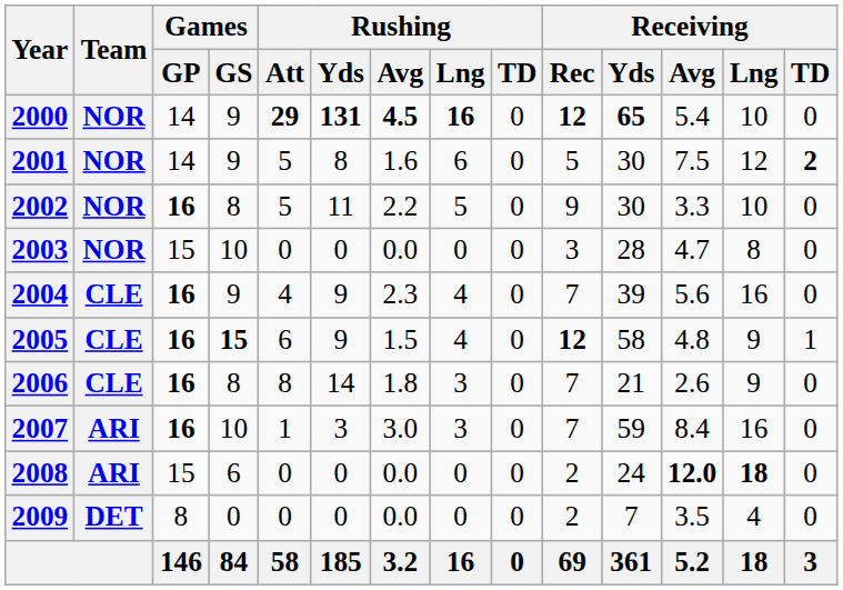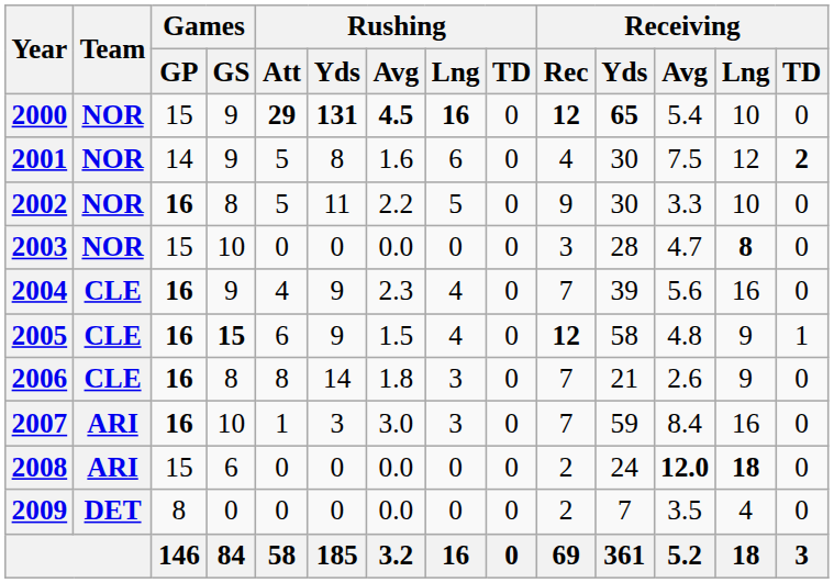 <table class="wikitable" style="text-align:center;">
 <tr>
 <th rowspan="2">Year</th>
 <th rowspan="2">Team</th>
 <th colspan="2">Games</th>
 <th colspan="5">Rushing</th>
 <th colspan="5">Receiving</th>
 </tr>
 <tr>
 <th>GP</th>
 <th>GS</th>
 <th>Att</th>
 <th>Yds</th>
 <th>Avg</th>
 <th>Lng</th>
 <th>TD</th>
 <th>Rec</th>
 <th>Yds</th>
 <th>Avg</th>
 <th>Lng</th>
 <th>TD</th>
 </tr>
 <tr>
 <th><a href='#'>2000</a></th>
 <th><a href='#'>NOR</a></th>
-<td>14</td>
+<td>15</td>
 <td>9</td>
 <td><strong>29</strong></td>
 <td><strong>131</strong></td>
 <td><strong>4.5</strong></td>
 <td><strong>16</strong></td>
 <td>0</td>
 <td><strong>12</strong></td>
 <td><strong>65</strong></td>
 <td>5.4</td>
 <td>10</td>
 <td>0</td>
 </tr>
 <tr>
 <th><a href='#'>2001</a></th>
 <th><a href='#'>NOR</a></th>
 <td>14</td>
 <td>9</td>
 <td>5</td>
 <td>8</td>
 <td>1.6</td>
 <td>6</td>
 <td>0</td>
-<td>5</td>
+<td>4</td>
 <td>30</td>
 <td>7.5</td>
 <td>12</td>
 <td><strong>2</strong></td>
 </tr>
 <tr>
 <th><a href='#'>2002</a></th>
 <th><a href='#'>NOR</a></th>
 <td><strong>16</strong></td>
 <td>8</td>
 <td>5</td>
 <td>11</td>
 <td>2.2</td>
 <td>5</td>
 <td>0</td>
 <td>9</td>
 <td>30</td>
 <td>3.3</td>
 <td>10</td>
 <td>0</td>
 </tr>
 <tr>
 <th><a href='#'>2003</a></th>
 <th><a href='#'>NOR</a></th>
 <td>15</td>
 <td>10</td>
 <td>0</td>
 <td>0</td>
 <td>0.0</td>
 <td>0</td>
 <td>0</td>
 <td>3</td>
 <td>28</td>
 <td>4.7</td>
-<td>8</td>
+<td><strong>8</strong></td>
 <td>0</td>
 </tr>
 <tr>
 <th><a href='#'>2004</a></th>
 <th><a href='#'>CLE</a></th>
 <td><strong>16</strong></td>
 <td>9</td>
 <td>4</td>
 <td>9</td>
 <td>2.3</td>
 <td>4</td>
 <td>0</td>
 <td>7</td>
 <td>39</td>
 <td>5.6</td>
 <td>16</td>
 <td>0</td>
 </tr>
 <tr>
 <th><a href='#'>2005</a></th>
 <th><a href='#'>CLE</a></th>
 <td><strong>16</strong></td>
 <td><strong>15</strong></td>
 <td>6</td>
 <td>9</td>
 <td>1.5</td>
 <td>4</td>
 <td>0</td>
 <td><strong>12</strong></td>
 <td>58</td>
 <td>4.8</td>
 <td>9</td>
 <td>1</td>
 </tr>
 <tr>
 <th><a href='#'>2006</a></th>
 <th><a href='#'>CLE</a></th>
 <td><strong>16</strong></td>
 <td>8</td>
 <td>8</td>
 <td>14</td>
 <td>1.8</td>
 <td>3</td>
 <td>0</td>
 <td>7</td>
 <td>21</td>
 <td>2.6</td>
 <td>9</td>
 <td>0</td>
 </tr>
 <tr>
 <th><a href='#'>2007</a></th>
 <th><a href='#'>ARI</a></th>
 <td><strong>16</strong></td>
 <td>10</td>
 <td>1</td>
 <td>3</td>
 <td>3.0</td>
 <td>3</td>
 <td>0</td>
 <td>7</td>
 <td>59</td>
 <td>8.4</td>
 <td>16</td>
 <td>0</td>
 </tr>
 <tr>
 <th><a href='#'>2008</a></th>
 <th><a href='#'>ARI</a></th>
 <td>15</td>
 <td>6</td>
 <td>0</td>
 <td>0</td>
 <td>0.0</td>
 <td>0</td>
 <td>0</td>
 <td>2</td>
 <td>24</td>
 <td><strong>12.0</strong></td>
 <td><strong>18</strong></td>
 <td>0</td>
 </tr>
 <tr>
 <th><a href='#'>2009</a></th>
 <th><a href='#'>DET</a></th>
 <td>8</td>
 <td>0</td>
 <td>0</td>
 <td>0</td>
 <td>0.0</td>
 <td>0</td>
 <td>0</td>
 <td>2</td>
 <td>7</td>
 <td>3.5</td>
 <td>4</td>
 <td>0</td>
 </tr>
 <tr>
 <th colspan="2"></th>
 <th>146</th>
 <th>84</th>
 <th>58</th>
 <th>185</th>
 <th>3.2</th>
 <th>16</th>
 <th>0</th>
 <th>69</th>
 <th>361</th>
 <th>5.2</th>
 <th>18</th>
 <th>3</th>
 </tr>
 </table>
